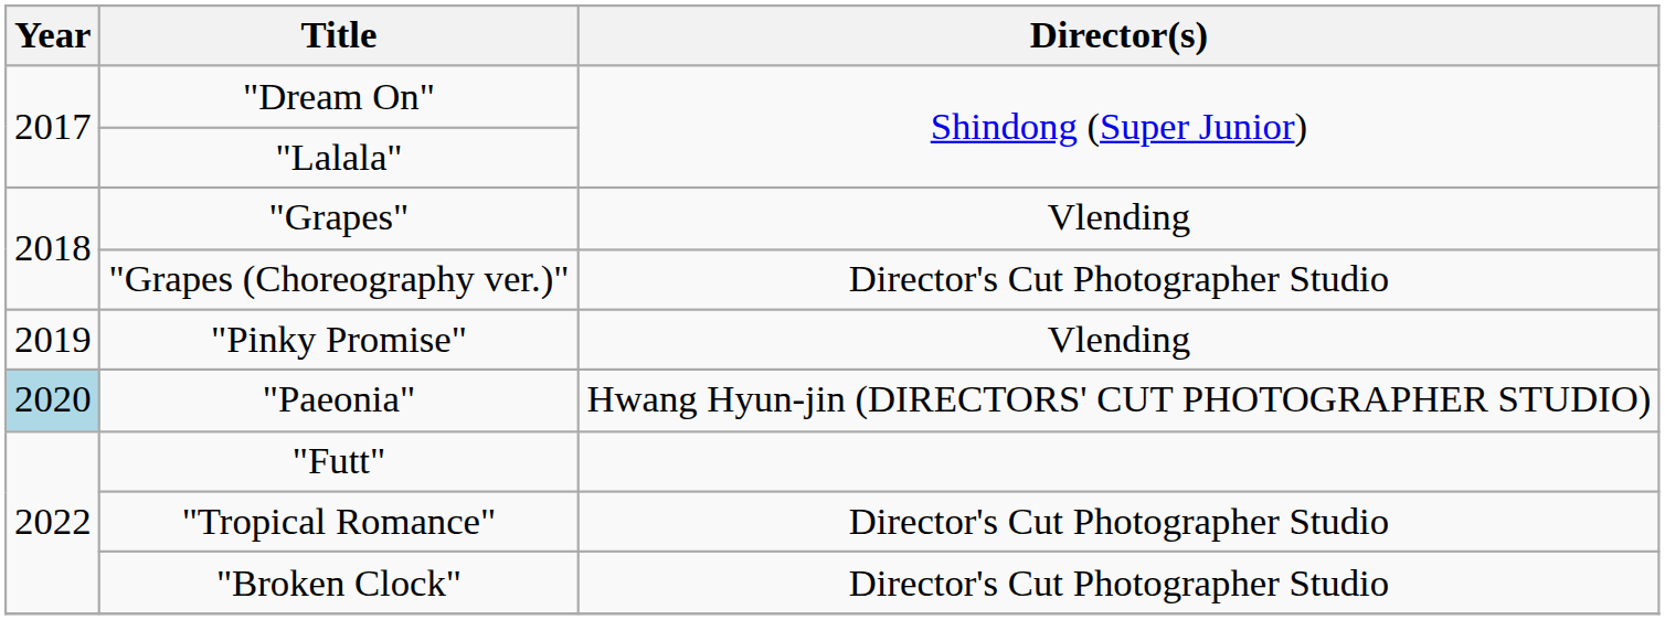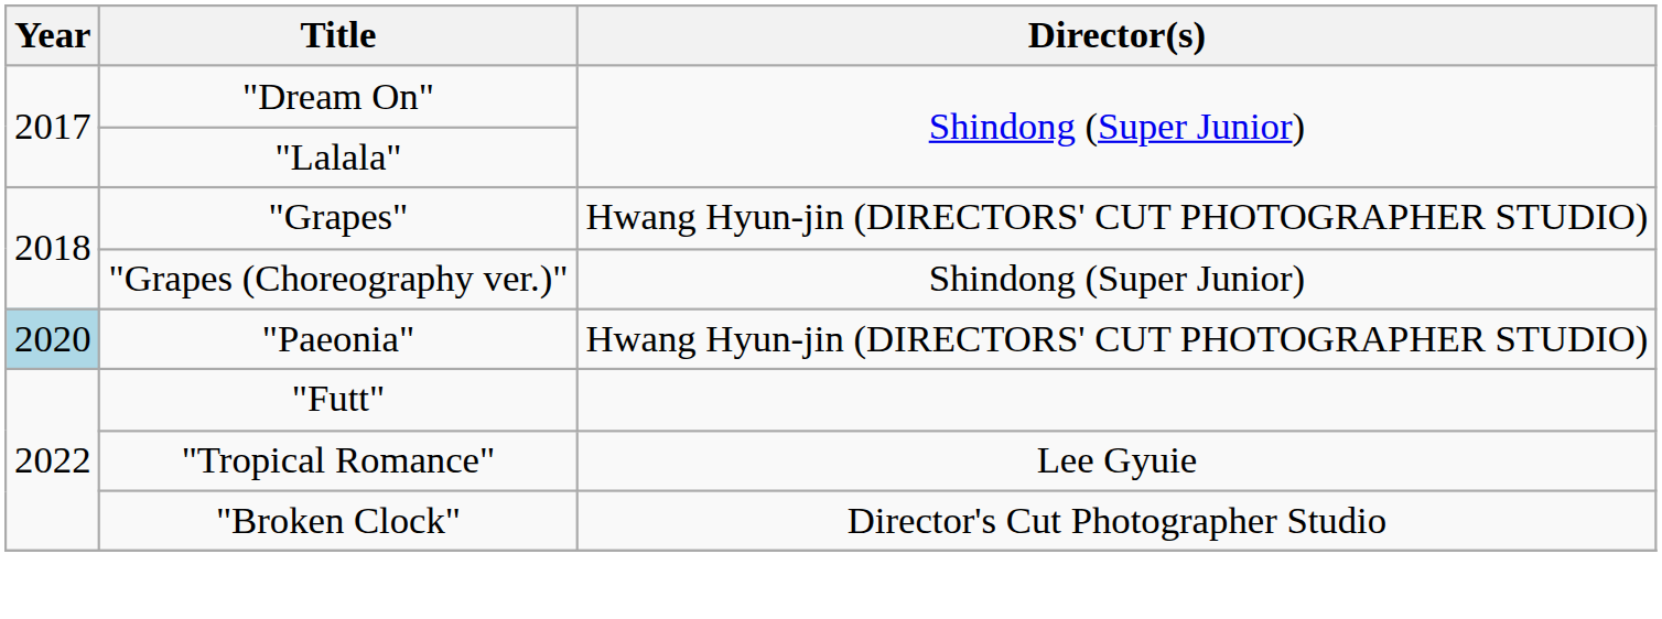 <table class="wikitable" style="text-align:center">
 <tr>
 <th scope="col">Year</th>
 <th scope="col">Title</th>
 <th scope="col">Director(s)</th>
 </tr>
 <tr>
 <td rowspan="2">2017</td>
 <td>"Dream On"</td>
 <td rowspan="2"><a href='#'>Shindong</a> (<a href='#'>Super Junior</a>)</td>
 </tr>
 <tr>
 <td>"Lalala"</td>
 </tr>
 <tr>
 <td rowspan="2">2018</td>
 <td>"Grapes"</td>
-<td>Vlending</td>
+<td>Hwang Hyun-jin (DIRECTORS' CUT PHOTOGRAPHER STUDIO)</td>
 </tr>
 <tr>
 <td>"Grapes (Choreography ver.)"</td>
-<td>Director's Cut Photographer Studio</td>
-</tr>
-<tr>
-<td rowspan="1">2019</td>
-<td>"Pinky Promise"</td>
-<td>Vlending</td>
+<td>Shindong (Super Junior)</td>
 </tr>
 <tr>
 <td rowspan="1" style="background: lightblue;">2020</td>
 <td>"Paeonia"</td>
 <td>Hwang Hyun-jin (DIRECTORS' CUT PHOTOGRAPHER STUDIO)</td>
 </tr>
 <tr>
 <td rowspan="3">2022</td>
 <td>"Futt"</td>
 <td></td>
 </tr>
 <tr>
 <td>"Tropical Romance"</td>
-<td>Director's Cut Photographer Studio</td>
+<td>Lee Gyuie</td>
 </tr>
 <tr>
 <td>"Broken Clock"</td>
 <td>Director's Cut Photographer Studio</td>
 </tr>
 <tr>
 </tr>
 </table>
